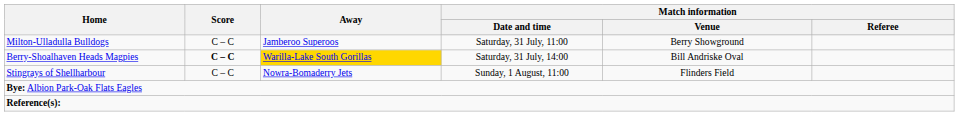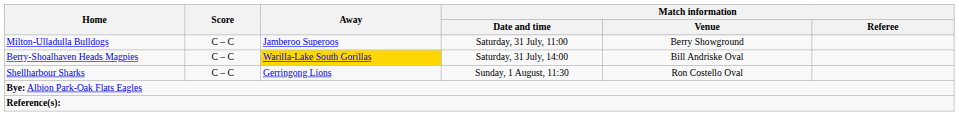 <table class="wikitable" width="100% text-align:center;">
 <tr>
 <th rowspan="2" width="19%">Home</th>
 <th rowspan="2" width="8%">Score</th>
 <th rowspan="2" width="19%">Away</th>
 <th colspan="3">Match information</th>
 </tr>
 <tr bgcolor="#CCCCCC">
 <th width="17%">Date and time</th>
 <th width="22%">Venue</th>
 <th>Referee</th>
 </tr>
 <tr>
 <td> <a href='#'>Milton-Ulladulla Bulldogs</a></td>
 <td style="text-align:center;">C – C</td>
 <td> <a href='#'>Jamberoo Superoos</a></td>
 <td style="text-align:center;">Saturday, 31 July, 11:00</td>
 <td style="text-align:center;">Berry Showground</td>
 <td style="text-align:center;"></td>
 </tr>
 <tr>
 <td> <a href='#'>Berry-Shoalhaven Heads Magpies</a></td>
-<td style="text-align:center;"><strong>C – C</strong></td>
+<td style="text-align:center;">C – C</td>
 <td style="background: gold;"> <a href='#'>Warilla-Lake South Gorillas</a></td>
 <td style="text-align:center;">Saturday, 31 July, 14:00</td>
 <td style="text-align:center;">Bill Andriske Oval</td>
 <td style="text-align:center;"></td>
 </tr>
 <tr>
-<td> <a href='#'>Stingrays of Shellharbour</a></td>
+<td> <a href='#'>Shellharbour Sharks</a></td>
 <td style="text-align:center;">C – C</td>
-<td> <a href='#'>Nowra-Bomaderry Jets</a></td>
-<td style="text-align:center;">Sunday, 1 August, 11:00</td>
-<td style="text-align:center;">Flinders Field</td>
+<td> <a href='#'>Gerringong Lions</a></td>
+<td style="text-align:center;">Sunday, 1 August, 11:30</td>
+<td style="text-align:center;">Ron Costello Oval</td>
 <td style="text-align:center;"></td>
 </tr>
 <tr>
 <td colspan="6" align="centre"><strong>Bye:</strong>  <a href='#'>Albion Park-Oak Flats Eagles</a></td>
 </tr>
 <tr>
 <td colspan="6"><strong>Reference(s):</strong></td>
 </tr>
 </table>
